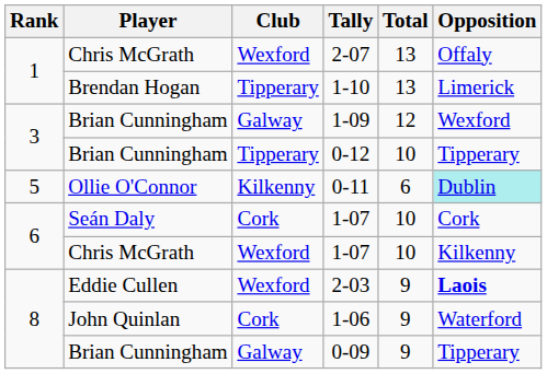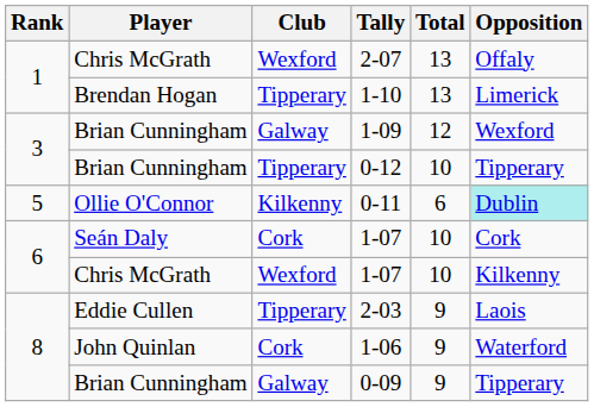 <table class="wikitable">
 <tr>
 <th>Rank</th>
 <th>Player</th>
 <th>Club</th>
 <th>Tally</th>
 <th>Total</th>
 <th>Opposition</th>
 </tr>
 <tr>
 <td rowspan="2" style="text-align:center;">1</td>
 <td>Chris McGrath</td>
 <td><a href='#'>Wexford</a></td>
 <td align=center>2-07</td>
 <td align=center>13</td>
 <td><a href='#'>Offaly</a></td>
 </tr>
 <tr>
 <td>Brendan Hogan</td>
 <td><a href='#'>Tipperary</a></td>
 <td align=center>1-10</td>
 <td align=center>13</td>
 <td><a href='#'>Limerick</a></td>
 </tr>
 <tr>
 <td rowspan="2" style="text-align:center;">3</td>
 <td>Brian Cunningham</td>
 <td><a href='#'>Galway</a></td>
 <td align=center>1-09</td>
 <td align=center>12</td>
 <td><a href='#'>Wexford</a></td>
 </tr>
 <tr>
 <td>Brian Cunningham</td>
 <td><a href='#'>Tipperary</a></td>
 <td align=center>0-12</td>
 <td align=center>10</td>
 <td><a href='#'>Tipperary</a></td>
 </tr>
 <tr>
 <td rowspan="1" style="text-align:center;">5</td>
 <td><a href='#'>Ollie O'Connor</a></td>
 <td><a href='#'>Kilkenny</a></td>
 <td align=center>0-11</td>
 <td align=center>6</td>
 <td style="background: paleturquoise;"><a href='#'>Dublin</a></td>
 </tr>
 <tr>
 <td rowspan="2" style="text-align:center;">6</td>
 <td><a href='#'>Seán Daly</a></td>
 <td><a href='#'>Cork</a></td>
 <td align=center>1-07</td>
 <td align=center>10</td>
 <td><a href='#'>Cork</a></td>
 </tr>
 <tr>
 <td>Chris McGrath</td>
 <td><a href='#'>Wexford</a></td>
 <td align=center>1-07</td>
 <td align=center>10</td>
 <td><a href='#'>Kilkenny</a></td>
 </tr>
 <tr>
 <td rowspan="3" style="text-align:center;">8</td>
 <td>Eddie Cullen</td>
-<td><a href='#'>Wexford</a></td>
+<td><a href='#'>Tipperary</a></td>
 <td align=center>2-03</td>
 <td align=center>9</td>
-<td><strong><a href='#'>Laois</a></strong></td>
+<td><a href='#'>Laois</a></td>
 </tr>
 <tr>
 <td>John Quinlan</td>
 <td><a href='#'>Cork</a></td>
 <td align=center>1-06</td>
 <td align=center>9</td>
 <td><a href='#'>Waterford</a></td>
 </tr>
 <tr>
 <td>Brian Cunningham</td>
 <td><a href='#'>Galway</a></td>
 <td align=center>0-09</td>
 <td align=center>9</td>
 <td><a href='#'>Tipperary</a></td>
 </tr>
 </table>
